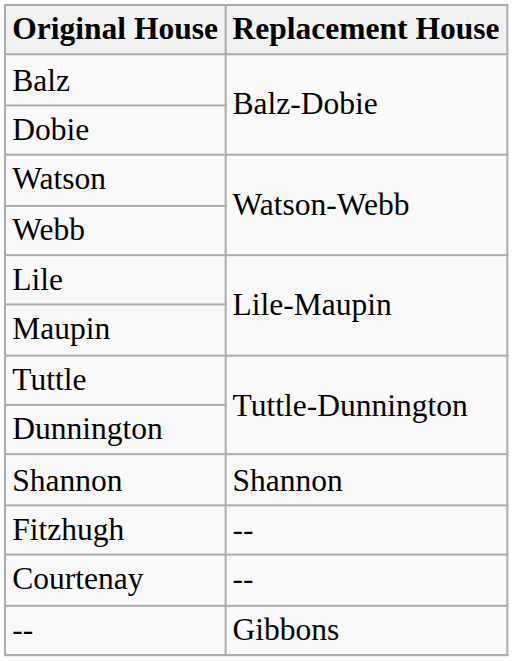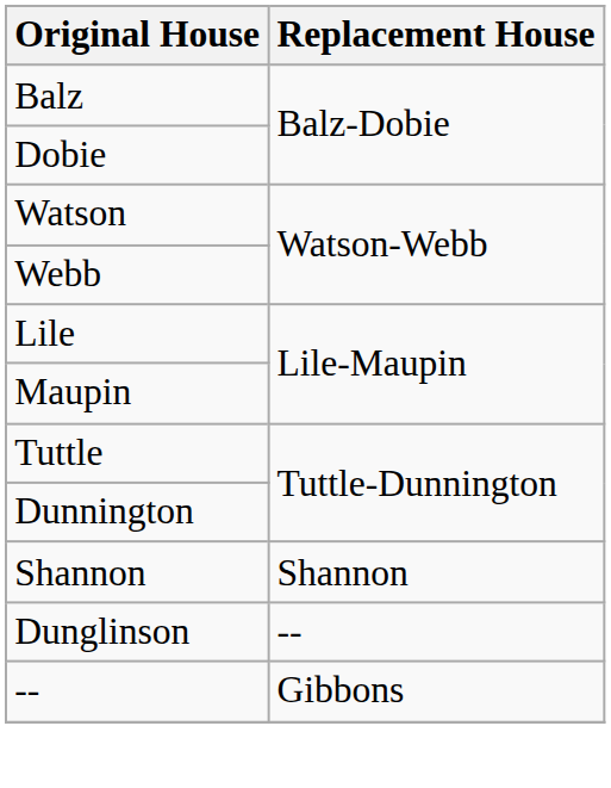 <table class="wikitable">
 <tr>
 <th>Original House</th>
 <th>Replacement House</th>
 </tr>
 <tr>
 <td>Balz</td>
 <td rowspan = 2>Balz-Dobie</td>
 </tr>
 <tr>
 <td>Dobie</td>
 </tr>
 <tr>
 <td>Watson</td>
 <td rowspan = 2>Watson-Webb</td>
 </tr>
 <tr>
 <td>Webb</td>
 </tr>
 <tr>
 <td>Lile</td>
 <td rowspan = 2>Lile-Maupin</td>
 </tr>
 <tr>
 <td>Maupin</td>
 </tr>
 <tr>
 <td>Tuttle</td>
 <td rowspan = 2>Tuttle-Dunnington</td>
 </tr>
 <tr>
 <td>Dunnington</td>
 </tr>
 <tr>
 <td>Shannon</td>
 <td>Shannon</td>
 </tr>
 <tr>
-<td>Fitzhugh</td>
-<td>--</td>
-</tr>
-<tr>
-<td>Courtenay</td>
+<td>Dunglinson</td>
 <td>--</td>
 </tr>
 <tr>
 <td>--</td>
 <td>Gibbons</td>
 </tr>
 <tr - || Gibbons>
 </tr>
 </table>
